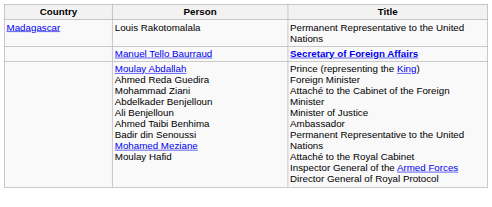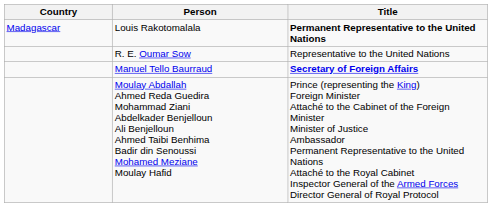 <table class="wikitable">
 <tr style="vertical-align: top;">
 <th width="170">Country</th>
 <th width="280">Person</th>
 <th width="320">Title</th>
 </tr>
 <tr style="vertical-align: top;">
 <td> <a href='#'>Madagascar</a></td>
 <td>Louis Rakotomalala</td>
-<td>Permanent Representative to the United Nations</td>
+<td><strong>Permanent Representative to the United Nations</strong></td>
+</tr>
+<tr style="vertical-align: top;">
+<td></td>
+<td>R. E. <a href='#'>Oumar Sow</a></td>
+<td>Representative to the United Nations</td>
 </tr>
 <tr style="vertical-align: top;">
 <td></td>
 <td><a href='#'>Manuel Tello Baurraud</a></td>
 <td><strong><a href='#'>Secretary of Foreign Affairs</a></strong></td>
 </tr>
 <tr style="vertical-align: top;">
 <td></td>
 <td><a href='#'>Moulay Abdallah</a><br>Ahmed Reda Guedira<br>Mohammad Ziani<br>Abdelkader Benjelloun<br>Ali Benjelloun<br>Ahmed Taibi Benhima<br>Badir din Senoussi<br><a href='#'>Mohamed Meziane</a><br>Moulay Hafid</td>
 <td>Prince (representing the <a href='#'>King</a>)<br>Foreign Minister<br>Attaché to the Cabinet of the Foreign Minister<br>Minister of Justice<br>Ambassador<br>Permanent Representative to the United Nations<br>Attaché to the Royal Cabinet<br>Inspector General of the <a href='#'>Armed Forces</a><br>Director General of Royal Protocol</td>
 </tr>
 </table>
